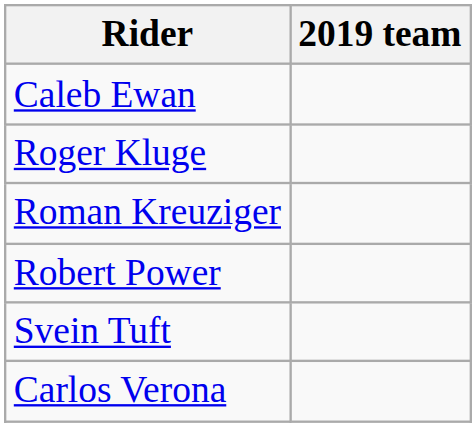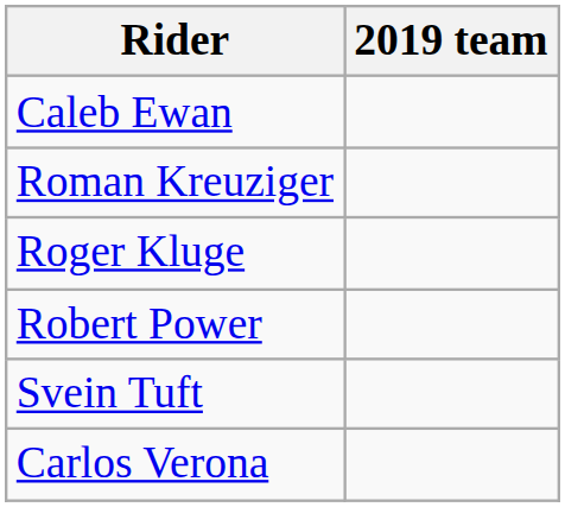 <table class="wikitable">
 <tr>
 <th>Rider</th>
 <th>2019 team</th>
 </tr>
 <tr>
 <td><a href='#'>Caleb Ewan</a></td>
 <td></td>
 </tr>
 <tr>
-<td><a href='#'>Roger Kluge</a></td>
+<td><a href='#'>Roman Kreuziger</a></td>
 <td></td>
 </tr>
 <tr>
-<td><a href='#'>Roman Kreuziger</a></td>
+<td><a href='#'>Roger Kluge</a></td>
 <td></td>
 </tr>
 <tr>
 <td><a href='#'>Robert Power</a></td>
 <td></td>
 </tr>
 <tr>
 <td><a href='#'>Svein Tuft</a></td>
 <td></td>
 </tr>
 <tr>
 <td><a href='#'>Carlos Verona</a></td>
 <td></td>
 </tr>
 </table>
